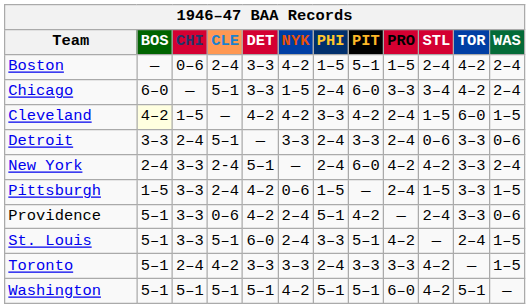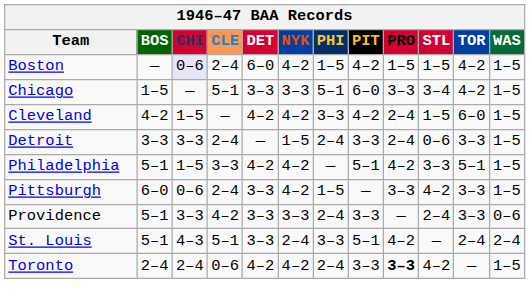 <table class="wikitable" style="font-size:95%; text-align:center;">
 <tr>
 <th colspan=12>1946–47 BAA Records</th>
 </tr>
 <tr>
 <th width=100>Team</th>
 <th style="background:#006400;color:#FFFFFF;width=35">BOS</th>
 <th style="background:#D50032;color:#22356A;width=35">CHI</th>
 <th style="background:#FF9853;color:#1B81CE;width=35">CLE</th>
 <th style="background:#D40032;color:#FFFFFF;width=35">DET</th>
 <th style="background:#003EA4;color:#E85109;width=35">NYK</th>
 <th style="background:#002F6C;color:#FFC72C;width=35">PHI</th>
 <th style="background:#000000;color:#FDB827;width=35">PIT</th>
 <th style="background:#D40032;color:#000000;width=35">PRO</th>
 <th style="background:#D40032;color:#FFFFFF;width=35">STL</th>
 <th style="background:#003EA4;color:#FFFFFF;width=35">TOR</th>
 <th style="background:#046B38;color:#FFFFFF;width=35">WAS</th>
 </tr>
 <tr>
 <td style="text-align:left;"><a href='#'>Boston</a></td>
 <td>—</td>
-<td>0–6</td>
+<td style="background: lavender;">0–6</td>
 <td>2–4</td>
-<td>3–3</td>
+<td>6–0</td>
 <td>4–2</td>
 <td>1–5</td>
-<td>5–1</td>
+<td>4–2</td>
 <td>1–5</td>
-<td>2–4</td>
+<td>1–5</td>
 <td>4–2</td>
-<td>2–4</td>
+<td>1–5</td>
 </tr>
 <tr>
 <td style="text-align:left;"><a href='#'>Chicago</a></td>
-<td>6–0</td>
+<td>1–5</td>
 <td>—</td>
 <td>5–1</td>
 <td>3–3</td>
-<td>1–5</td>
-<td>2–4</td>
+<td>3–3</td>
+<td>5–1</td>
 <td>6–0</td>
 <td>3–3</td>
 <td>3–4</td>
 <td>4–2</td>
-<td>2–4</td>
+<td>1–5</td>
 </tr>
 <tr>
 <td style="text-align:left;"><a href='#'>Cleveland</a></td>
-<td style="background: lightyellow;">4–2</td>
+<td>4–2</td>
 <td>1–5</td>
 <td>—</td>
 <td>4–2</td>
 <td>4–2</td>
 <td>3–3</td>
 <td>4–2</td>
 <td>2–4</td>
 <td>1–5</td>
 <td>6–0</td>
 <td>1–5</td>
 </tr>
 <tr>
 <td style="text-align:left;"><a href='#'>Detroit</a></td>
 <td>3–3</td>
+<td>3–3</td>
 <td>2–4</td>
-<td>5–1</td>
 <td>—</td>
-<td>3–3</td>
+<td>1–5</td>
 <td>2–4</td>
 <td>3–3</td>
 <td>2–4</td>
 <td>0–6</td>
 <td>3–3</td>
-<td>0–6</td>
+<td>1–5</td>
 </tr>
 <tr>
-<td style="text-align:left;"><a href='#'>New York</a></td>
-<td>2–4</td>
+<td style="text-align:left;"><a href='#'>Philadelphia</a></td>
+<td>5–1</td>
+<td>1–5</td>
 <td>3–3</td>
-<td>2-4</td>
-<td>5–1</td>
-<td>—</td>
-<td>2–4</td>
-<td>6–0</td>
 <td>4–2</td>
 <td>4–2</td>
+<td>—</td>
+<td>5–1</td>
+<td>4–2</td>
 <td>3–3</td>
-<td>2–4</td>
+<td>5–1</td>
+<td>1–5</td>
 </tr>
 <tr>
 <td style="text-align:left;"><a href='#'>Pittsburgh</a></td>
-<td>1–5</td>
+<td>6–0</td>
+<td>0–6</td>
+<td>2–4</td>
 <td>3–3</td>
-<td>2–4</td>
 <td>4–2</td>
-<td>0–6</td>
 <td>1–5</td>
 <td>—</td>
-<td>2–4</td>
-<td>1–5</td>
+<td>3–3</td>
+<td>4–2</td>
 <td>3–3</td>
 <td>1–5</td>
 </tr>
 <tr>
 <td style="text-align:left;">Providence</td>
 <td>5–1</td>
 <td>3–3</td>
-<td>0–6</td>
 <td>4–2</td>
+<td>3–3</td>
+<td>3–3</td>
 <td>2–4</td>
-<td>5–1</td>
-<td>4–2</td>
+<td>3–3</td>
 <td>—</td>
 <td>2–4</td>
 <td>3–3</td>
 <td>0–6</td>
 </tr>
 <tr>
 <td style="text-align:left;"><a href='#'>St. Louis</a></td>
 <td>5–1</td>
+<td>4–3</td>
+<td>5–1</td>
 <td>3–3</td>
-<td>5–1</td>
-<td>6–0</td>
 <td>2–4</td>
 <td>3–3</td>
 <td>5–1</td>
 <td>4–2</td>
 <td>—</td>
 <td>2–4</td>
-<td>1–5</td>
+<td>2–4</td>
 </tr>
 <tr>
 <td style="text-align:left;"><a href='#'>Toronto</a></td>
-<td>5–1</td>
 <td>2–4</td>
+<td>2–4</td>
+<td>0–6</td>
 <td>4–2</td>
-<td>3–3</td>
-<td>3–3</td>
+<td>4–2</td>
 <td>2–4</td>
 <td>3–3</td>
-<td>3–3</td>
+<td><strong>3–3</strong></td>
 <td>4–2</td>
 <td>—</td>
 <td>1–5</td>
 </tr>
-<tr>
-<td style="text-align:left;"><a href='#'>Washington</a></td>
-<td>5–1</td>
-<td>5–1</td>
-<td>5–1</td>
-<td>5–1</td>
-<td>4–2</td>
-<td>5–1</td>
-<td>5–1</td>
-<td>6–0</td>
-<td>4–2</td>
-<td>5–1</td>
-<td>—</td>
-</tr>
 </table>
